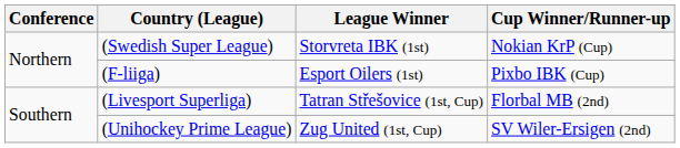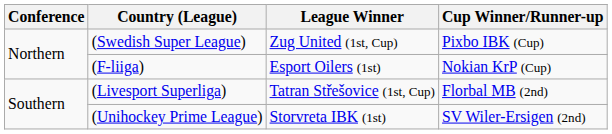 <table class="wikitable">
 <tr>
 <th>Conference</th>
 <th>Country (League)</th>
 <th>League Winner</th>
 <th>Cup Winner/Runner-up</th>
 </tr>
 <tr>
 <td rowspan=2>Northern</td>
 <td> (<a href='#'>Swedish Super League</a>)</td>
-<td><a href='#'>Storvreta IBK</a> <small>(1st)</small></td>
-<td><a href='#'>Nokian KrP</a> <small>(Cup)</small></td>
+<td><a href='#'>Zug United</a> <small>(1st, Cup)</small></td>
+<td><a href='#'>Pixbo IBK</a> <small>(Cup)</small></td>
 </tr>
 <tr>
 <td> (<a href='#'>F-liiga</a>)</td>
 <td><a href='#'>Esport Oilers</a> <small>(1st)</small></td>
-<td><a href='#'>Pixbo IBK</a> <small>(Cup)</small></td>
+<td><a href='#'>Nokian KrP</a> <small>(Cup)</small></td>
 </tr>
 <tr>
 <td rowspan=2>Southern</td>
 <td> (<a href='#'>Livesport Superliga</a>)</td>
 <td><a href='#'>Tatran Střešovice</a> <small>(1st, Cup)</small></td>
 <td><a href='#'>Florbal MB</a> <small>(2nd)</small></td>
 </tr>
 <tr>
 <td> (<a href='#'>Unihockey Prime League</a>)</td>
-<td><a href='#'>Zug United</a> <small>(1st, Cup)</small></td>
+<td><a href='#'>Storvreta IBK</a> <small>(1st)</small></td>
 <td><a href='#'>SV Wiler-Ersigen</a> <small>(2nd)</small></td>
 </tr>
 </table>
